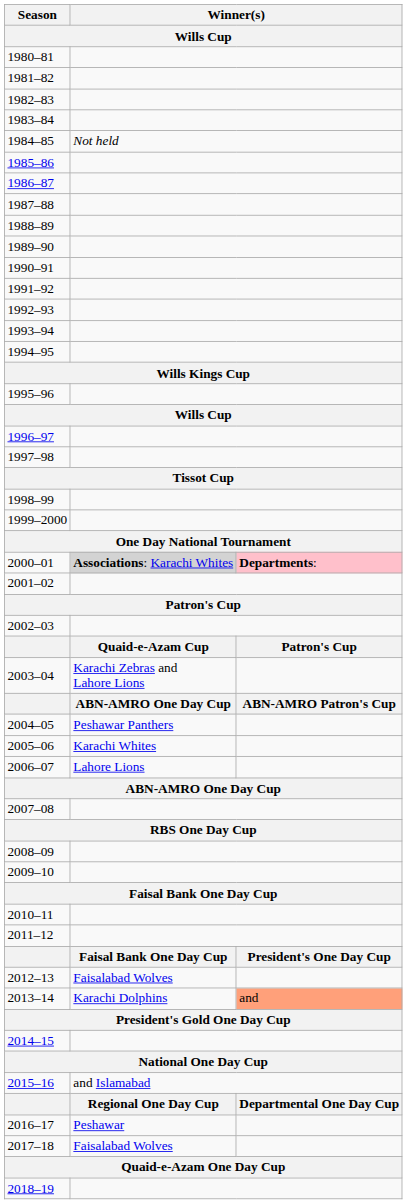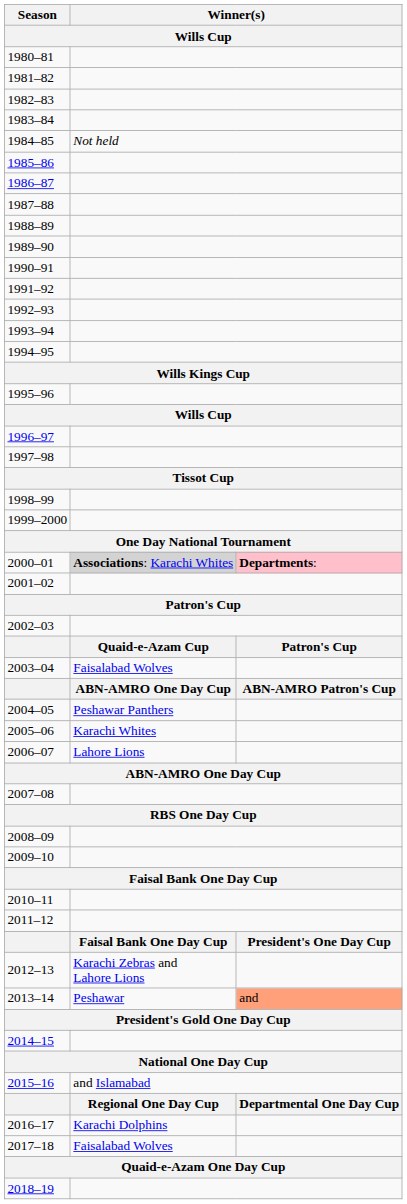 <table class=wikitable>
 <tr>
 <th>Season</th>
 <th colspan=2>Winner(s)</th>
 </tr>
 <tr>
 <th colspan=3>Wills Cup</th>
 </tr>
 <tr>
 <td>1980–81</td>
 <td colspan=2></td>
 </tr>
 <tr>
 <td>1981–82</td>
 <td colspan=2></td>
 </tr>
 <tr>
 <td>1982–83</td>
 <td colspan=2></td>
 </tr>
 <tr>
 <td>1983–84</td>
 <td colspan=2></td>
 </tr>
 <tr>
 <td>1984–85</td>
 <td colspan=2><em>Not held</em></td>
 </tr>
 <tr>
 <td><a href='#'>1985–86</a></td>
 <td colspan=2></td>
 </tr>
 <tr>
 <td><a href='#'>1986–87</a></td>
 <td colspan=2></td>
 </tr>
 <tr>
 <td>1987–88</td>
 <td colspan=2></td>
 </tr>
 <tr>
 <td>1988–89</td>
 <td colspan=2></td>
 </tr>
 <tr>
 <td>1989–90</td>
 <td colspan=2></td>
 </tr>
 <tr>
 <td>1990–91</td>
 <td colspan=2></td>
 </tr>
 <tr>
 <td>1991–92</td>
 <td colspan=2></td>
 </tr>
 <tr>
 <td>1992–93</td>
 <td colspan=2></td>
 </tr>
 <tr>
 <td>1993–94</td>
 <td colspan=2></td>
 </tr>
 <tr>
 <td>1994–95</td>
 <td colspan=2></td>
 </tr>
 <tr>
 <th colspan=3>Wills Kings Cup</th>
 </tr>
 <tr>
 <td>1995–96</td>
 <td colspan=2></td>
 </tr>
 <tr>
 <th colspan=3>Wills Cup</th>
 </tr>
 <tr>
 <td><a href='#'>1996–97</a></td>
 <td colspan=2></td>
 </tr>
 <tr>
 <td>1997–98</td>
 <td colspan=2></td>
 </tr>
 <tr>
 <th colspan=3>Tissot Cup</th>
 </tr>
 <tr>
 <td>1998–99</td>
 <td colspan=2></td>
 </tr>
 <tr>
 <td>1999–2000</td>
 <td colspan=2></td>
 </tr>
 <tr>
 <th colspan=3>One Day National Tournament</th>
 </tr>
 <tr>
 <td>2000–01</td>
 <td style="background: lightgrey;"><strong>Associations</strong>: <a href='#'>Karachi Whites</a></td>
 <td style="background: pink;"><strong>Departments</strong>: </td>
 </tr>
 <tr>
 <td>2001–02</td>
 <td colspan=2></td>
 </tr>
 <tr>
 <th colspan=3>Patron's Cup</th>
 </tr>
 <tr>
 <td>2002–03</td>
 <td colspan=2></td>
 </tr>
 <tr>
 <th></th>
 <th>Quaid-e-Azam Cup</th>
 <th>Patron's Cup</th>
 </tr>
 <tr>
 <td>2003–04</td>
-<td><a href='#'>Karachi Zebras</a> and<br><a href='#'>Lahore Lions</a></td>
+<td><a href='#'>Faisalabad Wolves</a></td>
 <td></td>
 </tr>
 <tr>
 <th></th>
 <th>ABN-AMRO One Day Cup</th>
 <th>ABN-AMRO Patron's Cup</th>
 </tr>
 <tr>
 <td>2004–05</td>
 <td><a href='#'>Peshawar Panthers</a></td>
 <td></td>
 </tr>
 <tr>
 <td>2005–06</td>
 <td><a href='#'>Karachi Whites</a></td>
 <td></td>
 </tr>
 <tr>
 <td>2006–07</td>
 <td><a href='#'>Lahore Lions</a></td>
 <td></td>
 </tr>
 <tr>
 <th colspan=3>ABN-AMRO One Day Cup</th>
 </tr>
 <tr>
 <td>2007–08</td>
 <td colspan=2></td>
 </tr>
 <tr>
 <th colspan=3>RBS One Day Cup</th>
 </tr>
 <tr>
 <td>2008–09</td>
 <td colspan=2></td>
 </tr>
 <tr>
 <td>2009–10</td>
 <td colspan=2></td>
 </tr>
 <tr>
 <th colspan=3>Faisal Bank One Day Cup</th>
 </tr>
 <tr>
 <td>2010–11</td>
 <td colspan=2></td>
 </tr>
 <tr>
 <td>2011–12</td>
 <td colspan=2></td>
 </tr>
 <tr>
 <th></th>
 <th>Faisal Bank One Day Cup</th>
 <th>President's One Day Cup</th>
 </tr>
 <tr>
 <td>2012–13</td>
-<td><a href='#'>Faisalabad Wolves</a></td>
+<td><a href='#'>Karachi Zebras</a> and<br><a href='#'>Lahore Lions</a></td>
 <td></td>
 </tr>
 <tr>
 <td>2013–14</td>
-<td><a href='#'>Karachi Dolphins</a></td>
+<td><a href='#'>Peshawar</a></td>
 <td style="background: lightsalmon;"> and<br></td>
 </tr>
 <tr>
 <th colspan=3>President's Gold One Day Cup</th>
 </tr>
 <tr>
 <td><a href='#'>2014–15</a></td>
 <td colspan=2></td>
 </tr>
 <tr>
 <th colspan=3>National One Day Cup</th>
 </tr>
 <tr>
 <td><a href='#'>2015–16</a></td>
 <td colspan=2> and <a href='#'>Islamabad</a></td>
 </tr>
 <tr>
 <th></th>
 <th>Regional One Day Cup</th>
 <th>Departmental One Day Cup</th>
 </tr>
 <tr>
 <td>2016–17</td>
-<td><a href='#'>Peshawar</a></td>
+<td><a href='#'>Karachi Dolphins</a></td>
 <td></td>
 </tr>
 <tr>
 <td>2017–18</td>
 <td><a href='#'>Faisalabad Wolves</a></td>
 <td></td>
 </tr>
 <tr>
 <th colspan=3>Quaid-e-Azam One Day Cup</th>
 </tr>
 <tr>
 <td><a href='#'>2018–19</a></td>
 <td colspan=2></td>
 </tr>
 </table>
